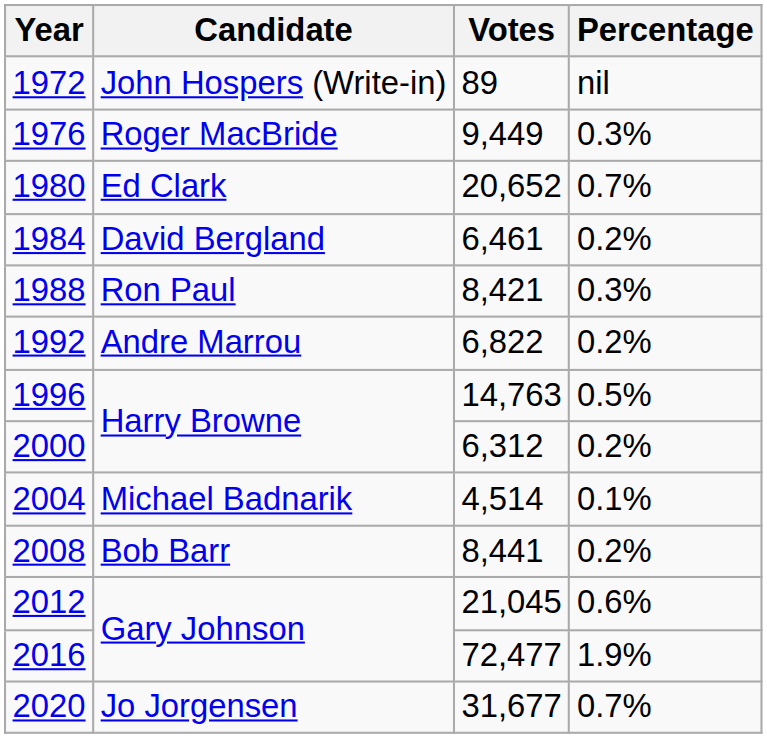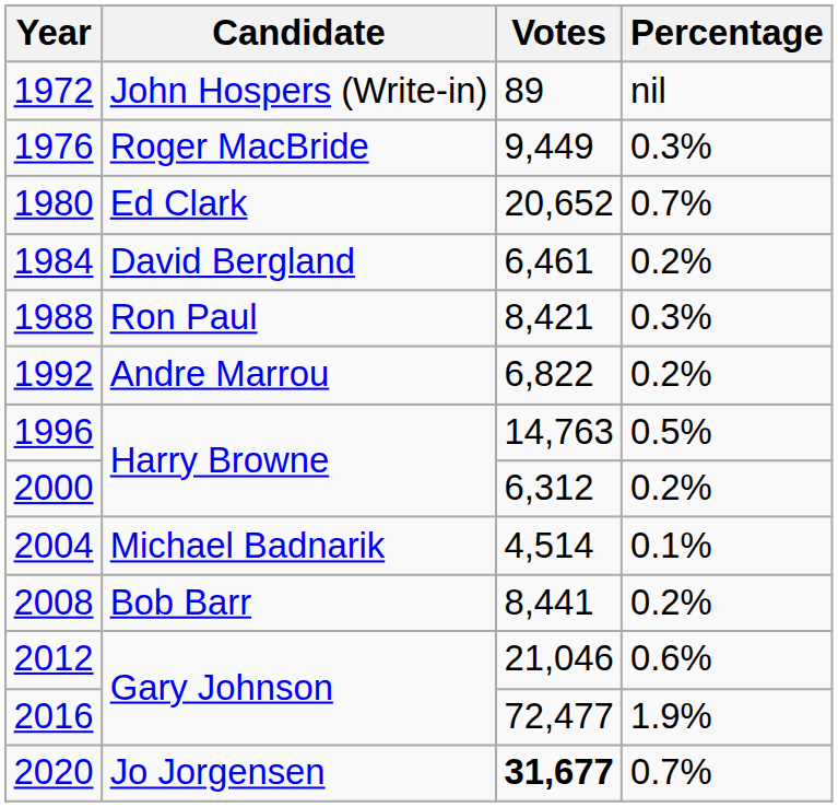 <table class="wikitable">
 <tr>
 <th>Year</th>
 <th>Candidate</th>
 <th>Votes</th>
 <th>Percentage</th>
 </tr>
 <tr>
 <td><a href='#'>1972</a></td>
 <td><a href='#'>John Hospers</a> (Write-in)</td>
 <td>89</td>
 <td>nil</td>
 </tr>
 <tr>
 <td><a href='#'>1976</a></td>
 <td><a href='#'>Roger MacBride</a></td>
 <td>9,449</td>
 <td>0.3%</td>
 </tr>
 <tr>
 <td><a href='#'>1980</a></td>
 <td><a href='#'>Ed Clark</a></td>
 <td>20,652</td>
 <td>0.7%</td>
 </tr>
 <tr>
 <td><a href='#'>1984</a></td>
 <td><a href='#'>David Bergland</a></td>
 <td>6,461</td>
 <td>0.2%</td>
 </tr>
 <tr>
 <td><a href='#'>1988</a></td>
 <td><a href='#'>Ron Paul</a></td>
 <td>8,421</td>
 <td>0.3%</td>
 </tr>
 <tr>
 <td><a href='#'>1992</a></td>
 <td><a href='#'>Andre Marrou</a></td>
 <td>6,822</td>
 <td>0.2%</td>
 </tr>
 <tr>
 <td><a href='#'>1996</a></td>
 <td rowspan="2"><a href='#'>Harry Browne</a></td>
 <td>14,763</td>
 <td>0.5%</td>
 </tr>
 <tr>
 <td><a href='#'>2000</a></td>
 <td>6,312</td>
 <td>0.2%</td>
 </tr>
 <tr>
 <td><a href='#'>2004</a></td>
 <td><a href='#'>Michael Badnarik</a></td>
 <td>4,514</td>
 <td>0.1%</td>
 </tr>
 <tr>
 <td><a href='#'>2008</a></td>
 <td><a href='#'>Bob Barr</a></td>
 <td>8,441</td>
 <td>0.2%</td>
 </tr>
 <tr>
 <td><a href='#'>2012</a></td>
 <td rowspan="2"><a href='#'>Gary Johnson</a></td>
-<td>21,045</td>
+<td>21,046</td>
 <td>0.6%</td>
 </tr>
 <tr>
 <td><a href='#'>2016</a></td>
 <td>72,477</td>
 <td>1.9%</td>
 </tr>
 <tr>
 <td><a href='#'>2020</a></td>
 <td><a href='#'>Jo Jorgensen</a></td>
-<td>31,677</td>
+<td><strong>31,677</strong></td>
 <td>0.7%</td>
 </tr>
 </table>
